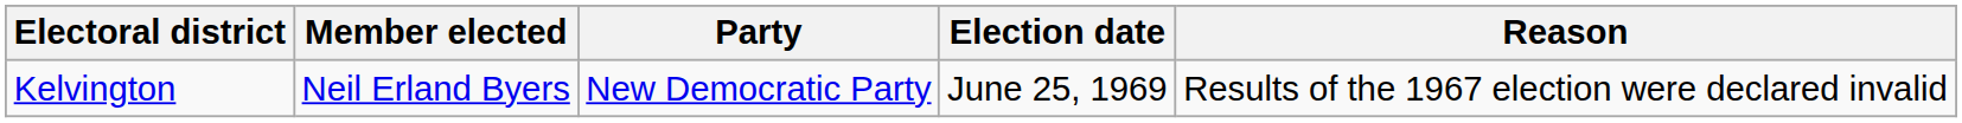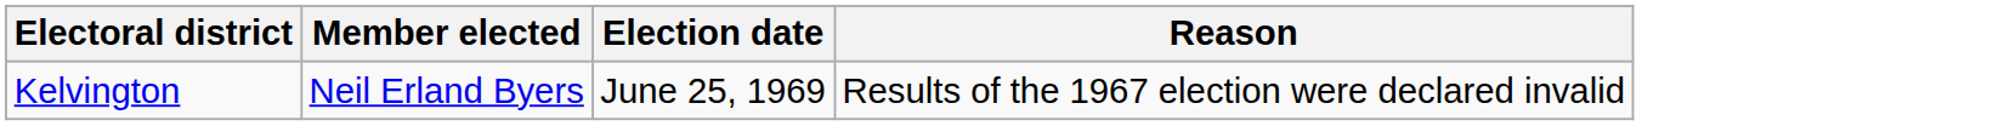 <table class="wikitable sortable">
 <tr>
 <th>Electoral district</th>
 <th>Member elected</th>
-<th>Party</th>
 <th>Election date</th>
 <th>Reason</th>
 </tr>
 <tr>
 <td><a href='#'>Kelvington</a></td>
 <td><a href='#'>Neil Erland Byers</a></td>
-<td><a href='#'>New Democratic Party</a></td>
 <td>June 25, 1969</td>
 <td>Results of the 1967 election were declared invalid</td>
 </tr>
 </table>
